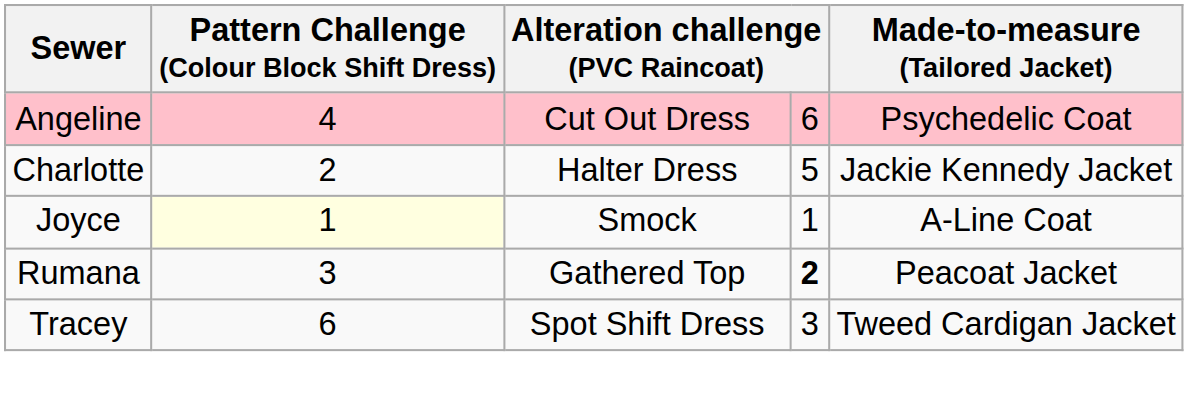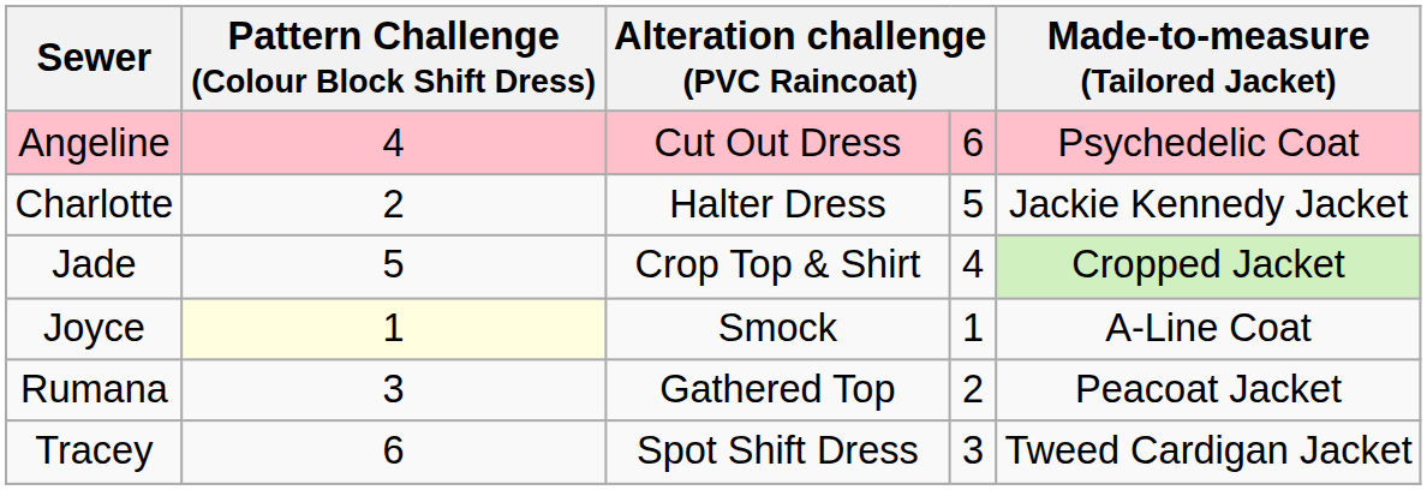 <table class="wikitable" style="text-align:center;">
 <tr>
 <th>Sewer</th>
 <th>Pattern Challenge<br><small>(Colour Block Shift Dress)</small></th>
 <th colspan="2">Alteration challenge<br><small>(PVC Raincoat)</small></th>
 <th>Made-to-measure<br><small>(Tailored Jacket)</small></th>
 </tr>
 <tr style="background:pink">
 <td>Angeline</td>
 <td>4</td>
 <td>Cut Out Dress</td>
 <td>6</td>
 <td>Psychedelic Coat</td>
 </tr>
 <tr>
 <td>Charlotte</td>
 <td>2</td>
 <td>Halter Dress</td>
 <td>5</td>
 <td>Jackie Kennedy Jacket</td>
 </tr>
 <tr>
+<td>Jade</td>
+<td>5</td>
+<td>Crop Top & Shirt</td>
+<td>4</td>
+<td style="background:#d0f0c0">Cropped Jacket</td>
+</tr>
+<tr>
 <td>Joyce</td>
 <td style="background: lightyellow;">1</td>
 <td>Smock</td>
 <td>1</td>
 <td>A-Line Coat</td>
 </tr>
 <tr>
 <td>Rumana</td>
 <td>3</td>
 <td>Gathered Top</td>
-<td><strong>2</strong></td>
+<td>2</td>
 <td>Peacoat Jacket</td>
 </tr>
 <tr>
 <td>Tracey</td>
 <td>6</td>
 <td>Spot Shift Dress</td>
 <td>3</td>
 <td>Tweed Cardigan Jacket</td>
 </tr>
 </table>
